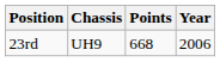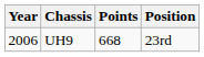 <table class="wikitable">
 <tr>
-<th>Position</th>
+<th>Year</th>
 <th>Chassis</th>
 <th>Points</th>
-<th>Year</th>
+<th>Position</th>
 </tr>
 <tr>
-<td>23rd</td>
+<td>2006</td>
 <td>UH9</td>
 <td>668</td>
-<td>2006</td>
+<td>23rd</td>
 </tr>
 </table>
